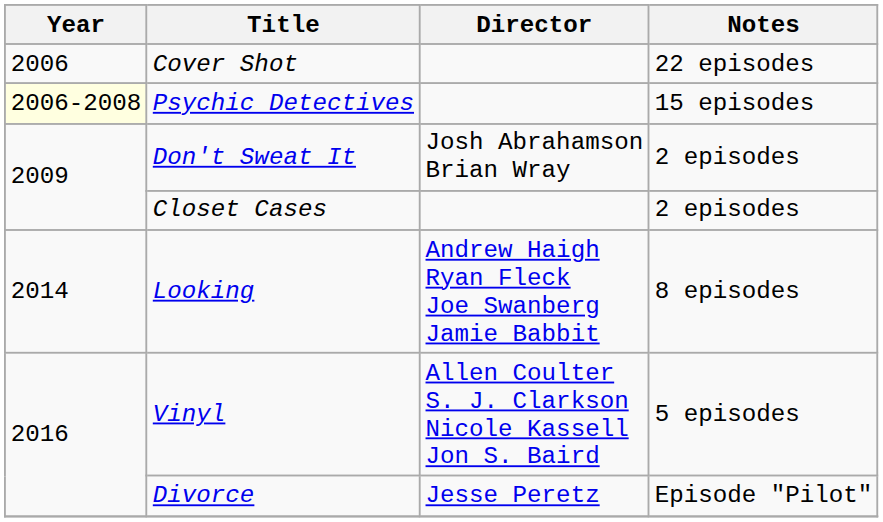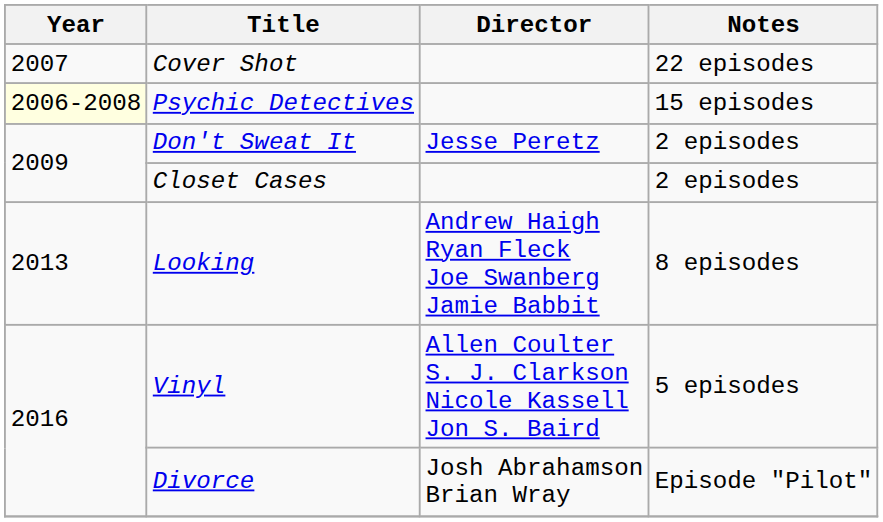 <table class="wikitable">
 <tr>
 <th>Year</th>
 <th>Title</th>
 <th>Director</th>
 <th>Notes</th>
 </tr>
 <tr>
-<td>2006</td>
+<td>2007</td>
 <td><em>Cover Shot</em></td>
 <td></td>
 <td>22 episodes</td>
 </tr>
 <tr>
 <td style="background: lightyellow;">2006-2008</td>
 <td><em><a href='#'>Psychic Detectives</a></em></td>
 <td></td>
 <td>15 episodes</td>
 </tr>
 <tr>
 <td rowspan=2>2009</td>
 <td><em><a href='#'>Don't Sweat It</a></em></td>
-<td>Josh Abrahamson<br>Brian Wray</td>
+<td><a href='#'>Jesse Peretz</a></td>
 <td>2 episodes</td>
 </tr>
 <tr>
 <td><em>Closet Cases</em></td>
 <td></td>
 <td>2 episodes</td>
 </tr>
 <tr>
-<td>2014</td>
+<td>2013</td>
 <td><em><a href='#'>Looking</a></em></td>
 <td><a href='#'>Andrew Haigh</a><br><a href='#'>Ryan Fleck</a><br><a href='#'>Joe Swanberg</a><br><a href='#'>Jamie Babbit</a></td>
 <td>8 episodes</td>
 </tr>
 <tr>
 <td rowspan="2">2016</td>
 <td><em><a href='#'>Vinyl</a></em></td>
 <td><a href='#'>Allen Coulter</a><br><a href='#'>S. J. Clarkson</a><br><a href='#'>Nicole Kassell</a><br><a href='#'>Jon S. Baird</a><br></td>
 <td>5 episodes</td>
 </tr>
 <tr>
 <td><em><a href='#'>Divorce</a></em></td>
-<td><a href='#'>Jesse Peretz</a></td>
+<td>Josh Abrahamson<br>Brian Wray</td>
 <td>Episode "Pilot"</td>
 </tr>
 <tr>
 </tr>
 </table>
